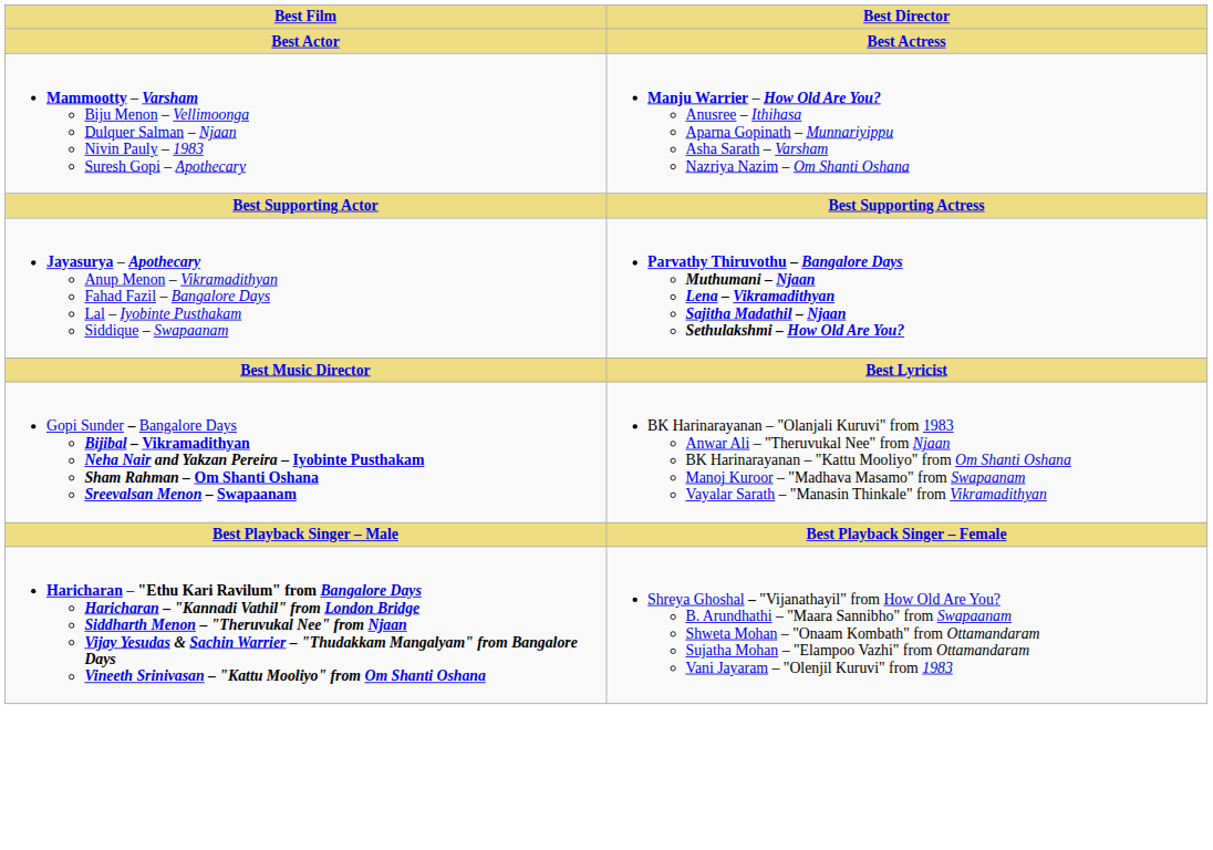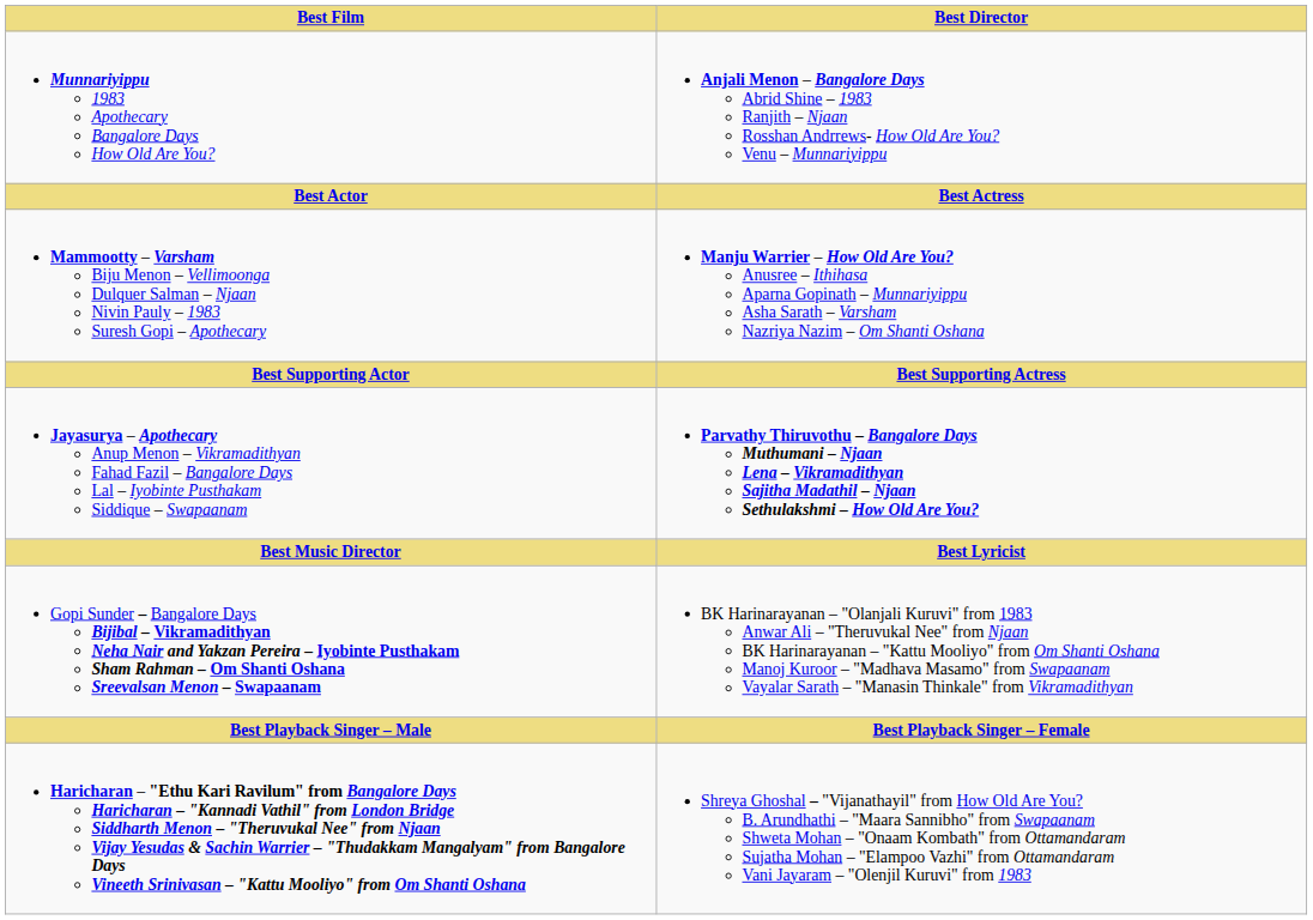 <table class="wikitable" width=100% |>
 <tr>
 <th !  style="background:#eedd82; text-align:center; width:50%;"><a href='#'>Best Film</a></th>
 <th !  style="background:#eedd82; text-align:center; width:50%;"><a href='#'>Best Director</a></th>
+</tr>
+<tr>
+<td valign="top"><br><ul><li><strong><em><a href='#'>Munnariyippu</a></em></strong><ul><li><em><a href='#'>1983</a></em></li><li><em><a href='#'>Apothecary</a></em></li><li><em><a href='#'>Bangalore Days</a></em></li><li><em><a href='#'>How Old Are You?</a></em></li></ul></li></ul></td>
+<td valign="top"><br><ul><li><strong><a href='#'>Anjali Menon</a></strong> – <strong><em><a href='#'>Bangalore Days</a></em></strong><ul><li><a href='#'>Abrid Shine</a> – <em><a href='#'>1983</a></em></li><li><a href='#'>Ranjith</a> – <em><a href='#'>Njaan</a></em></li><li><a href='#'>Rosshan Andrrews</a>- <em><a href='#'>How Old Are You?</a></em></li><li><a href='#'>Venu</a> – <em><a href='#'>Munnariyippu</a></em></li></ul></li></ul></td>
 </tr>
 <tr>
 <th ! style="background:#eedd82; text-align:center;"><a href='#'>Best Actor</a></th>
 <th ! style="background:#eedd82; text-align:center;"><a href='#'>Best Actress</a></th>
 </tr>
 <tr>
 <td><br><ul><li><strong><a href='#'>Mammootty</a></strong> – <strong><em><a href='#'>Varsham</a></em></strong><ul><li><a href='#'>Biju Menon</a> – <em><a href='#'>Vellimoonga</a></em></li><li><a href='#'>Dulquer Salman</a> – <em><a href='#'>Njaan</a></em></li><li><a href='#'>Nivin Pauly</a> – <em><a href='#'>1983</a></em></li><li><a href='#'>Suresh Gopi</a> – <em><a href='#'>Apothecary</a></em></li></ul></li></ul></td>
 <td><br><ul><li><strong><a href='#'>Manju Warrier</a></strong> – <strong><em><a href='#'>How Old Are You?</a></em></strong><ul><li><a href='#'>Anusree</a> – <em><a href='#'>Ithihasa</a></em></li><li><a href='#'>Aparna Gopinath</a> – <em><a href='#'>Munnariyippu</a></em></li><li><a href='#'>Asha Sarath</a> – <em><a href='#'>Varsham</a></em></li><li><a href='#'>Nazriya Nazim</a> – <em><a href='#'>Om Shanti Oshana</a></em></li></ul></li></ul></td>
 </tr>
 <tr>
 <th ! style="background:#eedd82; text-align:center;"><a href='#'>Best Supporting Actor</a></th>
 <th ! style="background:#eedd82; text-align:center;"><a href='#'>Best Supporting Actress</a></th>
 </tr>
 <tr>
 <td><br><ul><li><strong><a href='#'>Jayasurya</a></strong> – <strong><em><a href='#'>Apothecary</a></em></strong><ul><li><a href='#'>Anup Menon</a> – <em><a href='#'>Vikramadithyan</a></em></li><li><a href='#'>Fahad Fazil</a> – <em><a href='#'>Bangalore Days</a></em></li><li><a href='#'>Lal</a> – <em><a href='#'>Iyobinte Pusthakam</a></em></li><li><a href='#'>Siddique</a> – <em><a href='#'>Swapaanam</a></em></li></ul></li></ul></td>
 <td><br><ul><li><strong><a href='#'>Parvathy Thiruvothu</a> – <em><a href='#'>Bangalore Days</a><strong><em><ul><li>Muthumani – </em><a href='#'>Njaan</a><em></li><li><a href='#'>Lena</a> – </em><a href='#'>Vikramadithyan</a><em></li><li><a href='#'>Sajitha Madathil</a> – </em><a href='#'>Njaan</a><em></li><li>Sethulakshmi – </em><a href='#'>How Old Are You?</a><em></li></ul></li></ul></td>
 </tr>
 <tr>
 <th ! style="background:#eedd82; text-align:center;"><a href='#'>Best Music Director</a></th>
 <th ! style="background:#eedd82; text-align:center;"><a href='#'>Best Lyricist</a></th>
 </tr>
 <tr>
 <td><br><ul><li></strong><a href='#'>Gopi Sunder</a><strong> – </em></strong><a href='#'>Bangalore Days</a><strong><em><ul><li><a href='#'>Bijibal</a> – </em><a href='#'>Vikramadithyan</a><em></li><li><a href='#'>Neha Nair</a> and Yakzan Pereira – </em><a href='#'>Iyobinte Pusthakam</a><em></li><li>Sham Rahman – </em><a href='#'>Om Shanti Oshana</a><em></li><li><a href='#'>Sreevalsan Menon</a> – </em><a href='#'>Swapaanam</a><em></li></ul></li></ul></td>
 <td><br><ul><li></strong>BK Harinarayanan – "Olanjali Kuruvi" from </em><a href='#'>1983</a></em></strong><ul><li><a href='#'>Anwar Ali</a> – "Theruvukal Nee" from <em><a href='#'>Njaan</a></em></li><li>BK Harinarayanan – "Kattu Mooliyo" from <em><a href='#'>Om Shanti Oshana</a></em></li><li><a href='#'>Manoj Kuroor</a> –  "Madhava Masamo" from <em><a href='#'>Swapaanam</a></em></li><li><a href='#'>Vayalar Sarath</a> – "Manasin Thinkale" from <em><a href='#'>Vikramadithyan</a></em></li></ul></li></ul></td>
 </tr>
 <tr>
 <th ! style="background:#eedd82; text-align:center;"><a href='#'>Best Playback Singer – Male</a></th>
 <th ! style="background:#eedd82; text-align:center;"><a href='#'>Best Playback Singer – Female</a></th>
 </tr>
 <tr>
 <td><br><ul><li><strong><a href='#'>Haricharan</a></strong> – <strong>"Ethu Kari Ravilum" from <em><a href='#'>Bangalore Days</a><strong><em><ul><li><a href='#'>Haricharan</a> – "Kannadi Vathil" from </em><a href='#'>London Bridge</a><em></li><li><a href='#'>Siddharth Menon</a> – "Theruvukal Nee" from </em><a href='#'>Njaan</a><em></li><li><a href='#'>Vijay Yesudas</a> & <a href='#'>Sachin Warrier</a> – "Thudakkam Mangalyam" from </em>Bangalore Days<em></li><li><a href='#'>Vineeth Srinivasan</a> – "Kattu Mooliyo" from </em><a href='#'>Om Shanti Oshana</a><em></li></ul></li></ul></td>
 <td><br><ul><li></strong><a href='#'>Shreya Ghoshal</a><strong> – </strong>"Vijanathayil" from </em><a href='#'>How Old Are You?</a></em></strong><ul><li><a href='#'>B. Arundhathi</a> – "Maara Sannibho"  from <em><a href='#'>Swapaanam</a></em></li><li><a href='#'>Shweta Mohan</a> – "Onaam Kombath" from <em>Ottamandaram</em></li><li><a href='#'>Sujatha Mohan</a> – "Elampoo Vazhi" from <em>Ottamandaram</em></li><li><a href='#'>Vani Jayaram</a> – "Olenjil Kuruvi" from <em><a href='#'>1983</a></em></li></ul></li></ul></td>
 </tr>
 </table>
